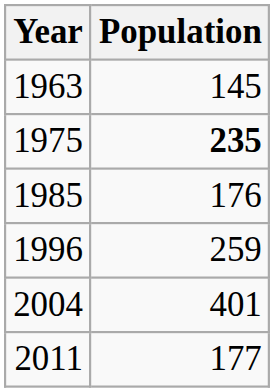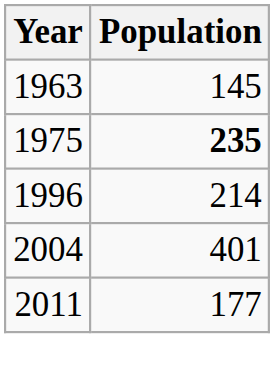 <table class="wikitable" style="line-height:1.1em;">
 <tr>
 <th>Year</th>
 <th>Population</th>
 </tr>
 <tr align="right">
 <td>1963</td>
 <td>145</td>
 </tr>
 <tr align="right">
 <td>1975</td>
 <td><strong>235</strong></td>
 </tr>
 <tr align="right">
-<td>1985</td>
-<td>176</td>
-</tr>
-<tr align="right">
 <td>1996</td>
-<td>259</td>
+<td>214</td>
 </tr>
 <tr align="right">
 <td>2004</td>
 <td>401</td>
 </tr>
 <tr align="right">
 <td>2011</td>
 <td>177</td>
 </tr>
 </table>
